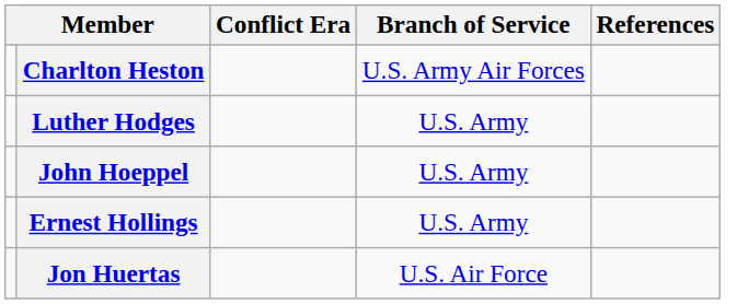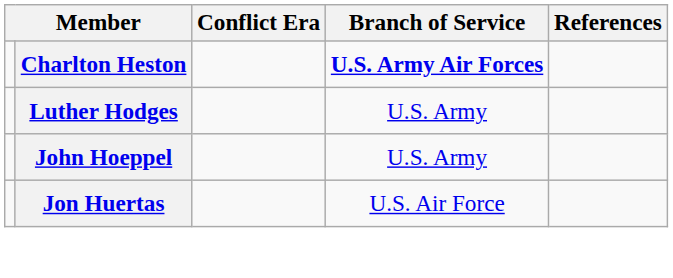 <table class=wikitable style="text-align:center">
 <tr>
 <th scope="col" colspan="2">Member</th>
 <th scope="col">Conflict Era</th>
 <th scope="col">Branch of Service</th>
 <th scope="col">References</th>
 </tr>
 <tr style="height:2em;">
 <td></td>
 <th scope="row"><a href='#'>Charlton Heston</a></th>
 <td></td>
-<td><a href='#'>U.S. Army Air Forces</a></td>
+<td><strong><a href='#'>U.S. Army Air Forces</a></strong></td>
 <td></td>
 </tr>
 <tr style="height:2em;">
 <td></td>
 <th scope="row"><a href='#'>Luther Hodges</a></th>
 <td></td>
 <td><a href='#'>U.S. Army</a></td>
 <td></td>
 </tr>
 <tr style="height:2em;">
 <td></td>
 <th scope="row"><a href='#'>John Hoeppel</a></th>
 <td></td>
 <td><a href='#'>U.S. Army</a></td>
 <td></td>
 </tr>
 <tr style="height:2em;">
 <td></td>
-<th scope="row"><a href='#'>Ernest Hollings</a></th>
-<td></td>
-<td><a href='#'>U.S. Army</a></td>
-<td></td>
-</tr>
-<tr style="height:2em;">
-<td></td>
 <th scope="row"><a href='#'>Jon Huertas</a></th>
 <td></td>
 <td><a href='#'>U.S. Air Force</a></td>
 <td></td>
 </tr>
 </table>
